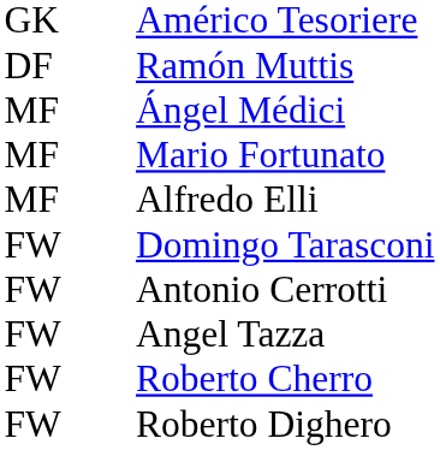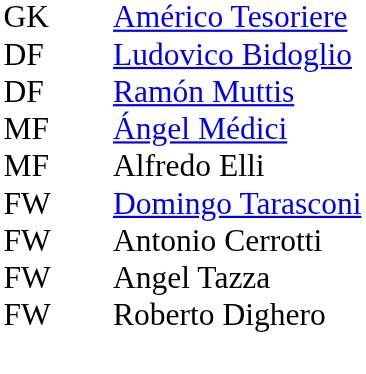 <table style="font-size:90%; margin:0.2em auto;" cellspacing="0" cellpadding="0">
 <tr>
 <th width="25"></th>
 <th width="25"></th>
 </tr>
 <tr>
 <td>GK</td>
 <td></td>
 <td> <a href='#'>Américo Tesoriere</a></td>
 </tr>
 <tr>
 <td>DF</td>
 <td></td>
+<td> <a href='#'>Ludovico Bidoglio</a></td>
+</tr>
+<tr>
+<td>DF</td>
+<td></td>
 <td> <a href='#'>Ramón Muttis</a></td>
 </tr>
 <tr>
 <td>MF</td>
 <td></td>
 <td> <a href='#'>Ángel Médici</a></td>
-</tr>
-<tr>
-<td>MF</td>
-<td></td>
-<td> <a href='#'>Mario Fortunato</a></td>
 </tr>
 <tr>
 <td>MF</td>
 <td></td>
 <td> Alfredo Elli</td>
 </tr>
 <tr>
 <td>FW</td>
 <td></td>
 <td> <a href='#'>Domingo Tarasconi</a></td>
 </tr>
 <tr>
 <td>FW</td>
 <td></td>
 <td> Antonio Cerrotti</td>
 </tr>
 <tr>
 <td>FW</td>
 <td></td>
 <td> Angel Tazza</td>
 </tr>
 <tr>
 <td>FW</td>
 <td></td>
-<td> <a href='#'>Roberto Cherro</a></td>
-</tr>
-<tr>
-<td>FW</td>
-<td></td>
 <td> Roberto Dighero</td>
 </tr>
 </table>
